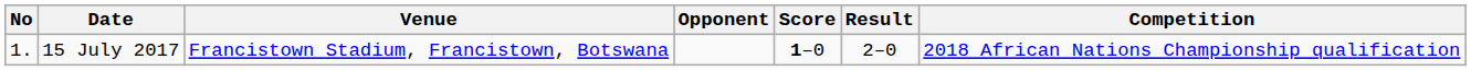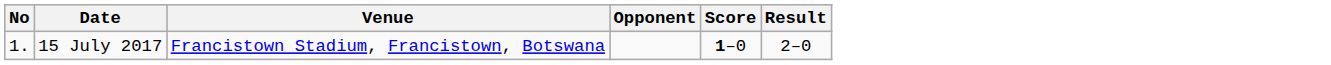 <table class="wikitable" style="font-size:85%;">
 <tr>
 <th>No</th>
 <th>Date</th>
 <th>Venue</th>
 <th>Opponent</th>
 <th>Score</th>
 <th>Result</th>
-<th>Competition</th>
 </tr>
 <tr>
 <td>1.</td>
 <td>15 July 2017</td>
 <td><a href='#'>Francistown Stadium</a>, <a href='#'>Francistown</a>, <a href='#'>Botswana</a></td>
 <td></td>
 <td align=center><strong>1</strong>–0</td>
 <td align=center>2–0</td>
-<td><a href='#'>2018 African Nations Championship qualification</a></td>
 </tr>
 </table>
